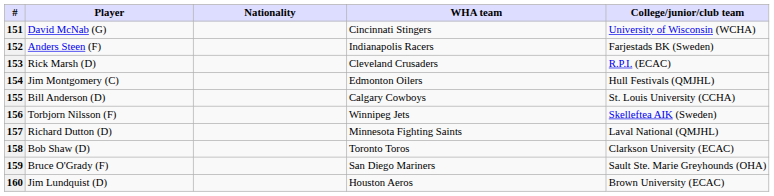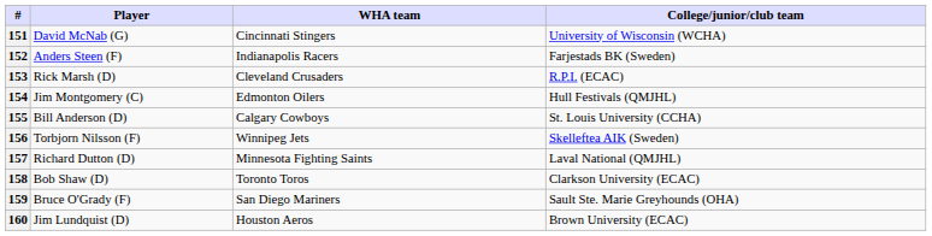 <table class="wikitable">
 <tr>
 <th style="background:#ddf; width:2.75%;">#</th>
 <th style="background:#ddf; width:22.0%;">Player</th>
-<th style="background:#ddf; width:20.0%;">Nationality</th>
 <th style="background:#ddf; width:34.0%;">WHA team</th>
 <th style="background:#ddf; width:100.0%;">College/junior/club team</th>
 </tr>
 <tr>
 <th>151</th>
 <td><a href='#'>David McNab</a> (G)</td>
-<td></td>
 <td>Cincinnati Stingers</td>
 <td><a href='#'>University of Wisconsin</a> (WCHA)</td>
 </tr>
 <tr>
 <th>152</th>
 <td><a href='#'>Anders Steen</a> (F)</td>
-<td></td>
 <td>Indianapolis Racers</td>
 <td>Farjestads BK (Sweden)</td>
 </tr>
 <tr>
 <th>153</th>
 <td>Rick Marsh (D)</td>
-<td></td>
 <td>Cleveland Crusaders</td>
 <td><a href='#'>R.P.I.</a> (ECAC)</td>
 </tr>
 <tr>
 <th>154</th>
 <td>Jim Montgomery (C)</td>
-<td></td>
 <td>Edmonton Oilers</td>
 <td>Hull Festivals (QMJHL)</td>
 </tr>
 <tr>
 <th>155</th>
 <td>Bill Anderson (D)</td>
-<td></td>
 <td>Calgary Cowboys</td>
 <td>St. Louis University (CCHA)</td>
 </tr>
 <tr>
 <th>156</th>
 <td>Torbjorn Nilsson (F)</td>
-<td></td>
 <td>Winnipeg Jets</td>
 <td><a href='#'>Skelleftea AIK</a> (Sweden)</td>
 </tr>
 <tr>
 <th>157</th>
 <td>Richard Dutton (D)</td>
-<td></td>
 <td>Minnesota Fighting Saints</td>
 <td>Laval National (QMJHL)</td>
 </tr>
 <tr>
 <th>158</th>
 <td>Bob Shaw (D)</td>
-<td></td>
 <td>Toronto Toros</td>
 <td>Clarkson University (ECAC)</td>
 </tr>
 <tr>
 <th>159</th>
 <td>Bruce O'Grady (F)</td>
-<td></td>
 <td>San Diego Mariners</td>
 <td>Sault Ste. Marie Greyhounds (OHA)</td>
 </tr>
 <tr>
 <th>160</th>
 <td>Jim Lundquist (D)</td>
-<td></td>
 <td>Houston Aeros</td>
 <td>Brown University (ECAC)</td>
 </tr>
 </table>
